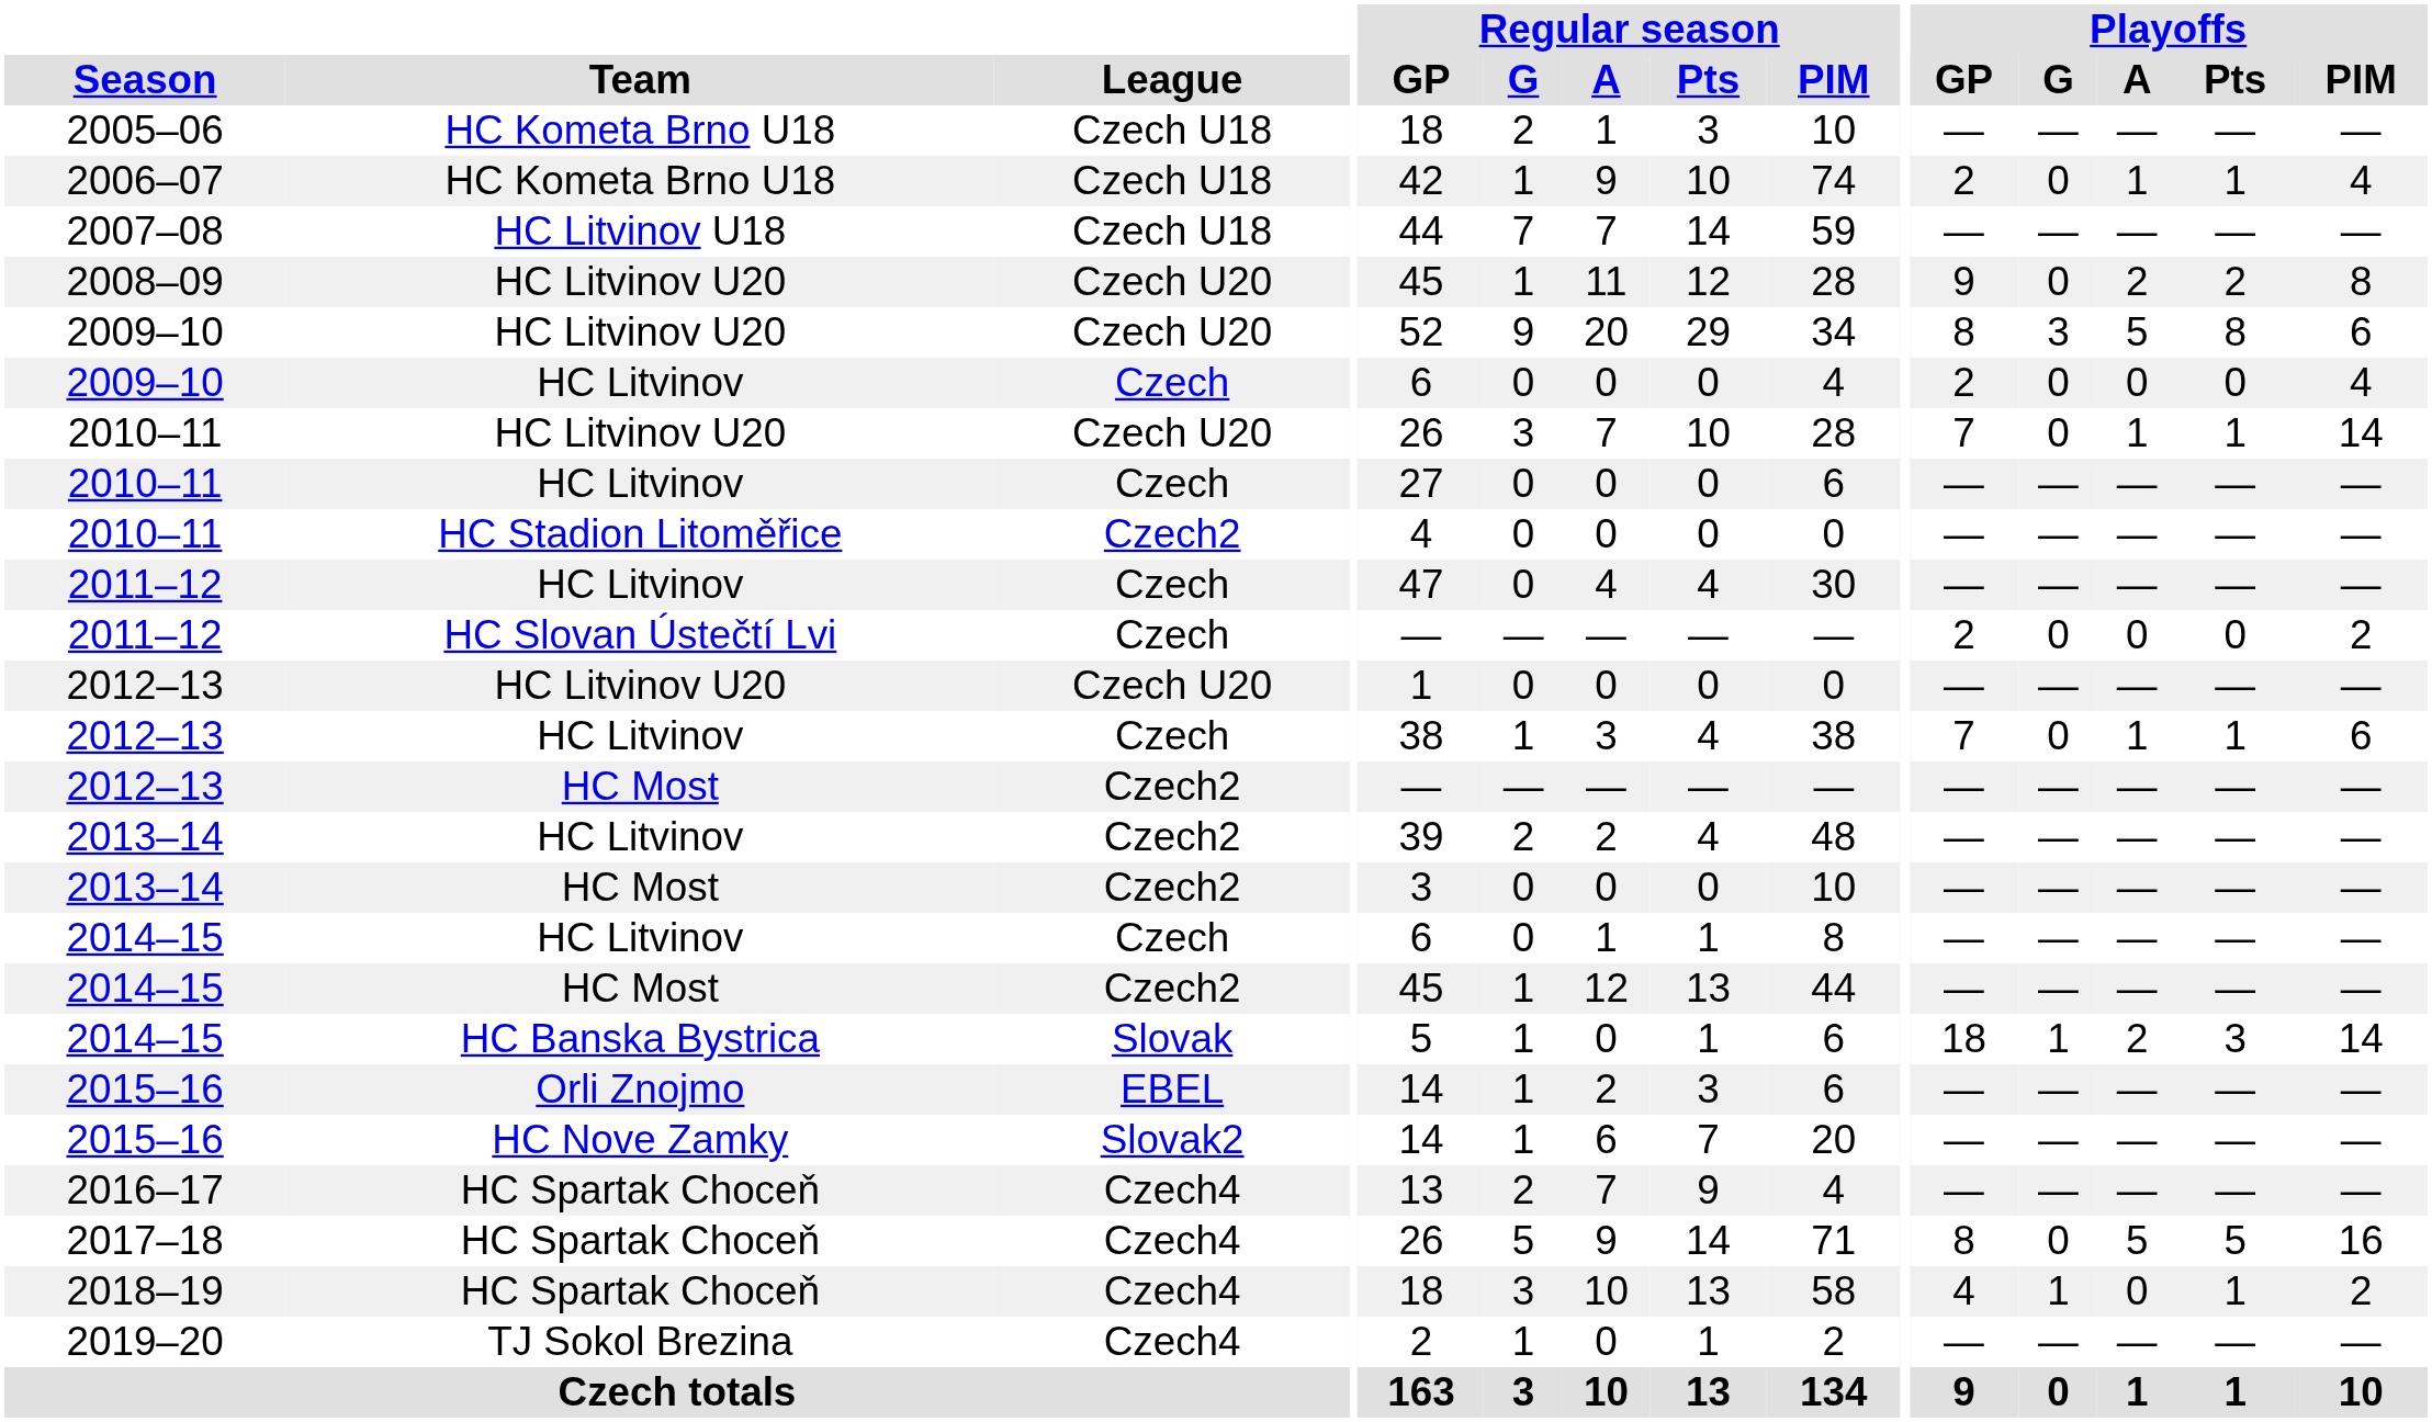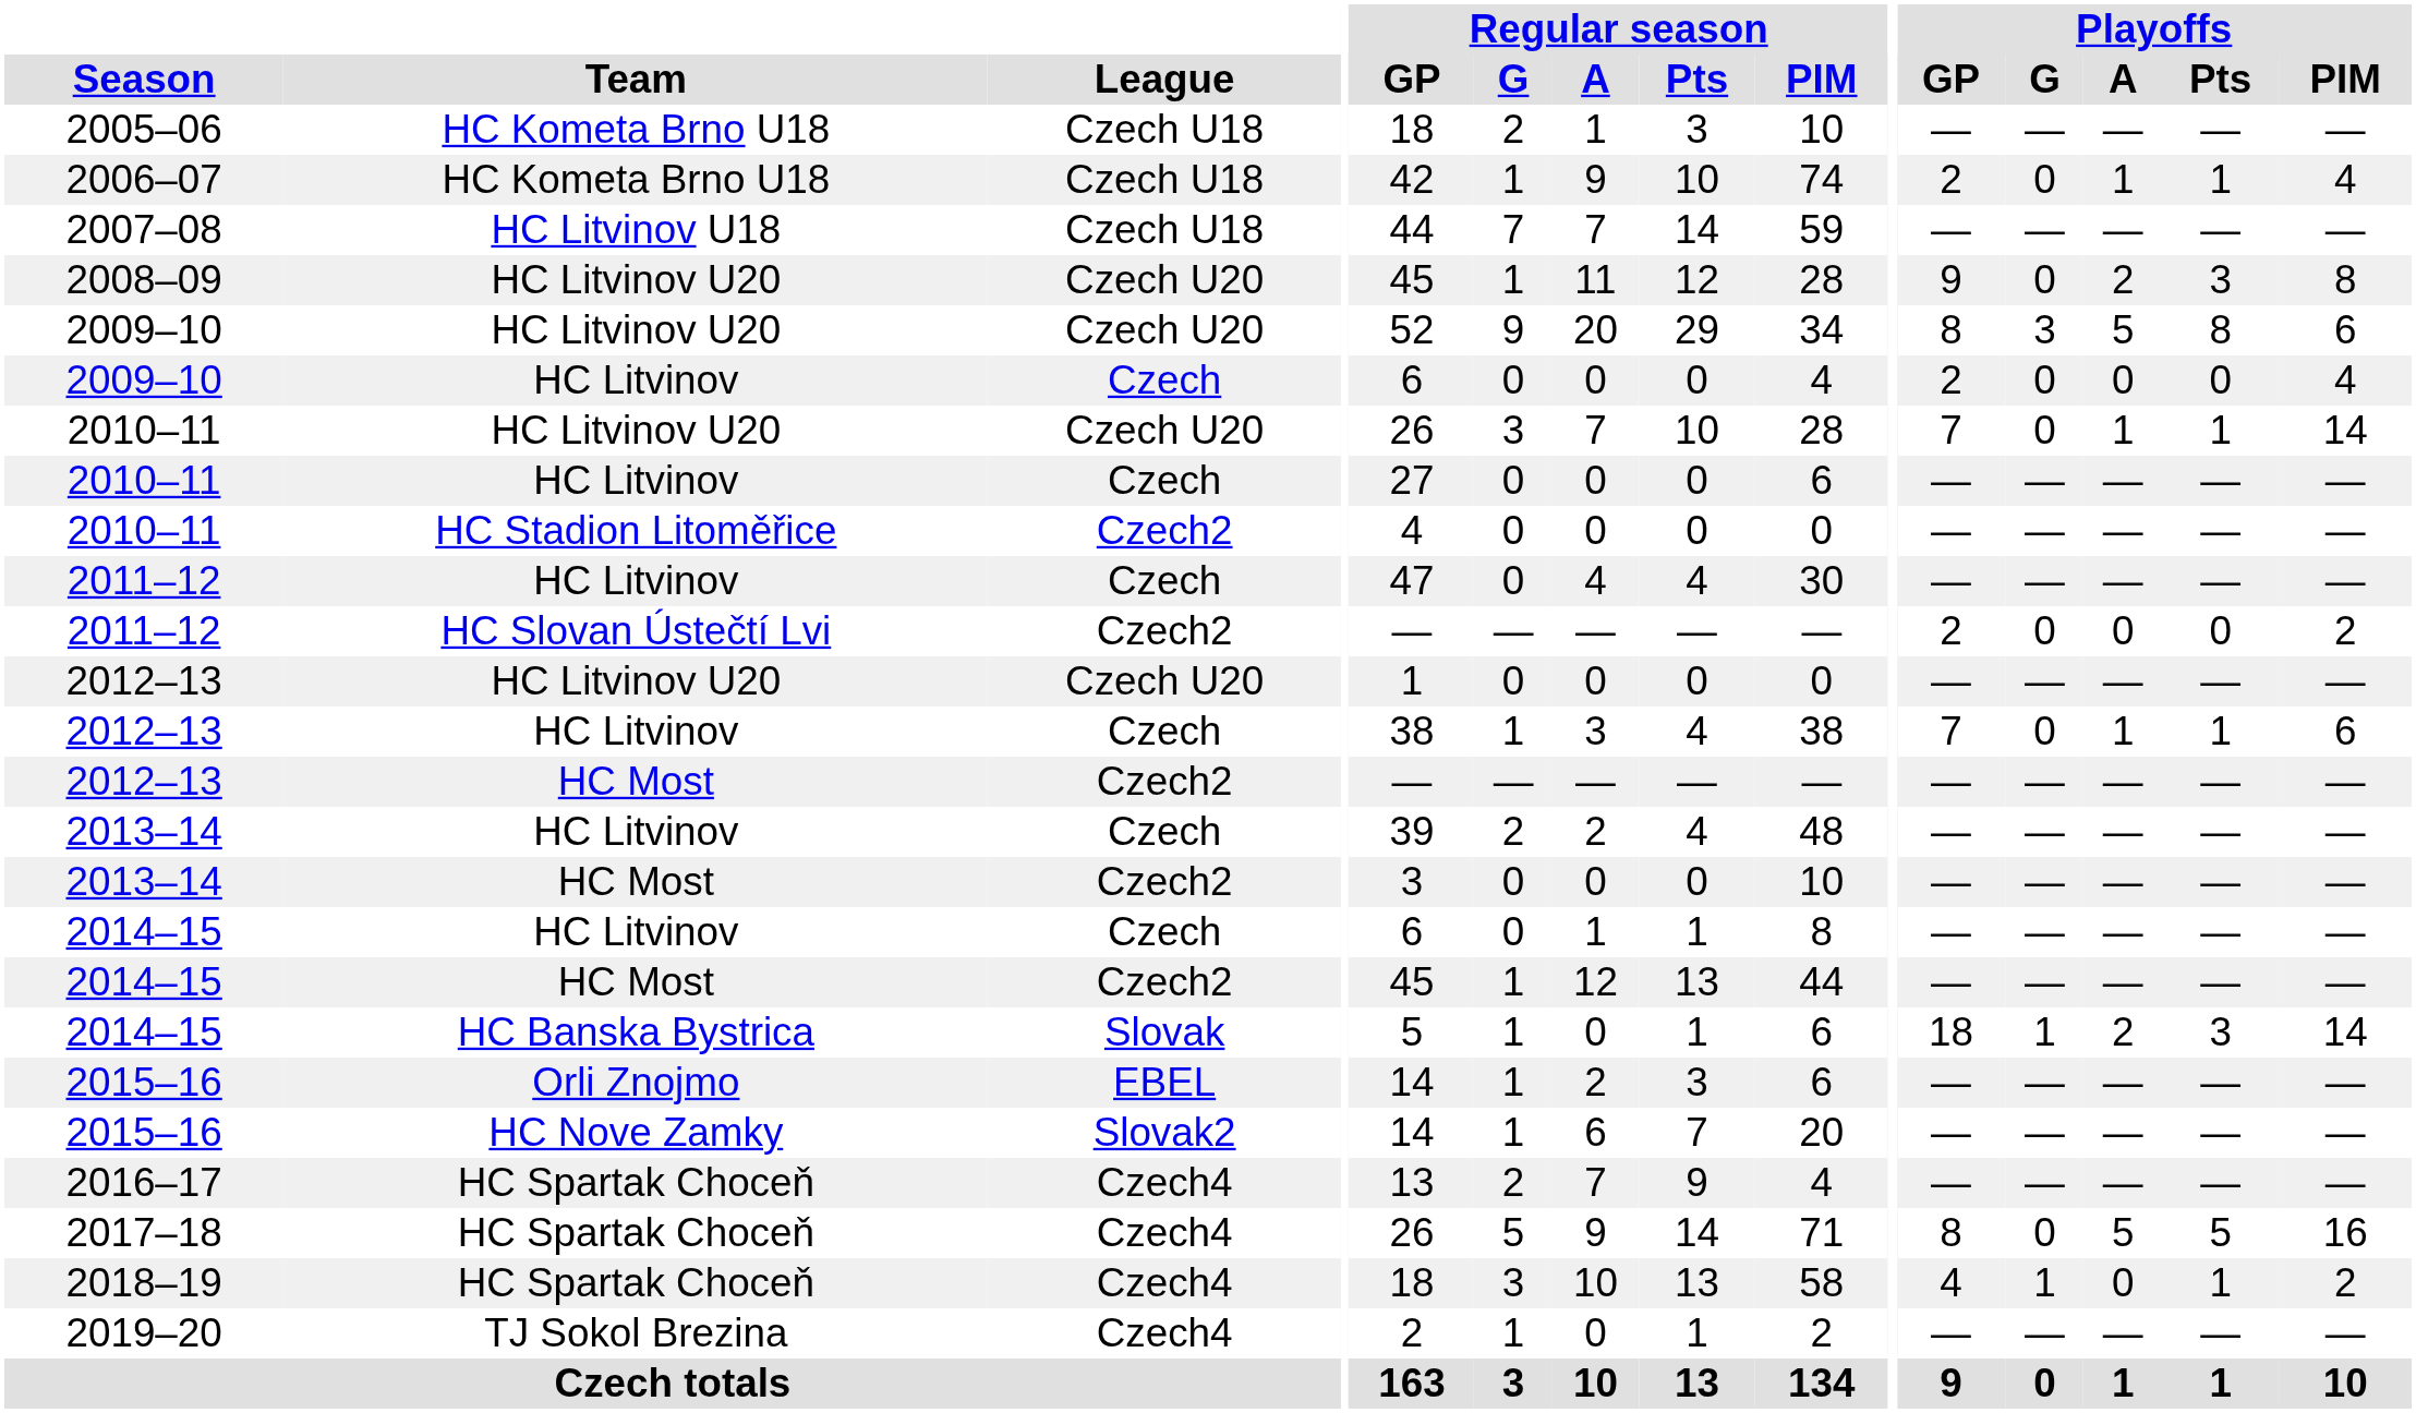 <table border="0" cellpadding="1" cellspacing="0" style="text-align:center; width:60em">
 <tr bgcolor="#e0e0e0">
 <th colspan="3" bgcolor="#ffffff"></th>
 <th rowspan="99" bgcolor="#ffffff"></th>
 <th colspan="5"><a href='#'>Regular season</a></th>
 <th rowspan="99" bgcolor="#ffffff"></th>
 <th colspan="5"><a href='#'>Playoffs</a></th>
 </tr>
 <tr bgcolor="#e0e0e0">
 <th><a href='#'>Season</a></th>
 <th>Team</th>
 <th>League</th>
 <th>GP</th>
 <th><a href='#'>G</a></th>
 <th><a href='#'>A</a></th>
 <th><a href='#'>Pts</a></th>
 <th><a href='#'>PIM</a></th>
 <th>GP</th>
 <th>G</th>
 <th>A</th>
 <th>Pts</th>
 <th>PIM</th>
 </tr>
 <tr>
 <td>2005–06</td>
 <td><a href='#'>HC Kometa Brno</a> U18</td>
 <td>Czech U18</td>
 <td>18</td>
 <td>2</td>
 <td>1</td>
 <td>3</td>
 <td>10</td>
 <td>—</td>
 <td>—</td>
 <td>—</td>
 <td>—</td>
 <td>—</td>
 </tr>
 <tr bgcolor="#f0f0f0">
 <td>2006–07</td>
 <td>HC Kometa Brno U18</td>
 <td>Czech U18</td>
 <td>42</td>
 <td>1</td>
 <td>9</td>
 <td>10</td>
 <td>74</td>
 <td>2</td>
 <td>0</td>
 <td>1</td>
 <td>1</td>
 <td>4</td>
 </tr>
 <tr>
 <td>2007–08</td>
 <td><a href='#'>HC Litvinov</a> U18</td>
 <td>Czech U18</td>
 <td>44</td>
 <td>7</td>
 <td>7</td>
 <td>14</td>
 <td>59</td>
 <td>—</td>
 <td>—</td>
 <td>—</td>
 <td>—</td>
 <td>—</td>
 </tr>
 <tr bgcolor="#f0f0f0">
 <td>2008–09</td>
 <td>HC Litvinov U20</td>
 <td>Czech U20</td>
 <td>45</td>
 <td>1</td>
 <td>11</td>
 <td>12</td>
 <td>28</td>
 <td>9</td>
 <td>0</td>
 <td>2</td>
-<td>2</td>
+<td>3</td>
 <td>8</td>
 </tr>
 <tr>
 <td>2009–10</td>
 <td>HC Litvinov U20</td>
 <td>Czech U20</td>
 <td>52</td>
 <td>9</td>
 <td>20</td>
 <td>29</td>
 <td>34</td>
 <td>8</td>
 <td>3</td>
 <td>5</td>
 <td>8</td>
 <td>6</td>
 </tr>
 <tr bgcolor="#f0f0f0">
 <td><a href='#'>2009–10</a></td>
 <td>HC Litvinov</td>
 <td><a href='#'>Czech</a></td>
 <td>6</td>
 <td>0</td>
 <td>0</td>
 <td>0</td>
 <td>4</td>
 <td>2</td>
 <td>0</td>
 <td>0</td>
 <td>0</td>
 <td>4</td>
 </tr>
 <tr>
 <td>2010–11</td>
 <td>HC Litvinov U20</td>
 <td>Czech U20</td>
 <td>26</td>
 <td>3</td>
 <td>7</td>
 <td>10</td>
 <td>28</td>
 <td>7</td>
 <td>0</td>
 <td>1</td>
 <td>1</td>
 <td>14</td>
 </tr>
 <tr bgcolor="#f0f0f0">
 <td><a href='#'>2010–11</a></td>
 <td>HC Litvinov</td>
 <td>Czech</td>
 <td>27</td>
 <td>0</td>
 <td>0</td>
 <td>0</td>
 <td>6</td>
 <td>—</td>
 <td>—</td>
 <td>—</td>
 <td>—</td>
 <td>—</td>
 </tr>
 <tr>
 <td><a href='#'>2010–11</a></td>
 <td><a href='#'>HC Stadion Litoměřice</a></td>
 <td><a href='#'>Czech2</a></td>
 <td>4</td>
 <td>0</td>
 <td>0</td>
 <td>0</td>
 <td>0</td>
 <td>—</td>
 <td>—</td>
 <td>—</td>
 <td>—</td>
 <td>—</td>
 </tr>
 <tr bgcolor="#f0f0f0">
 <td><a href='#'>2011–12</a></td>
 <td>HC Litvinov</td>
 <td>Czech</td>
 <td>47</td>
 <td>0</td>
 <td>4</td>
 <td>4</td>
 <td>30</td>
 <td>—</td>
 <td>—</td>
 <td>—</td>
 <td>—</td>
 <td>—</td>
 </tr>
 <tr>
 <td><a href='#'>2011–12</a></td>
 <td><a href='#'>HC Slovan Ústečtí Lvi</a></td>
-<td>Czech</td>
+<td>Czech2</td>
 <td>—</td>
 <td>—</td>
 <td>—</td>
 <td>—</td>
 <td>—</td>
 <td>2</td>
 <td>0</td>
 <td>0</td>
 <td>0</td>
 <td>2</td>
 </tr>
 <tr bgcolor="#f0f0f0">
 <td>2012–13</td>
 <td>HC Litvinov U20</td>
 <td>Czech U20</td>
 <td>1</td>
 <td>0</td>
 <td>0</td>
 <td>0</td>
 <td>0</td>
 <td>—</td>
 <td>—</td>
 <td>—</td>
 <td>—</td>
 <td>—</td>
 </tr>
 <tr>
 <td><a href='#'>2012–13</a></td>
 <td>HC Litvinov</td>
 <td>Czech</td>
 <td>38</td>
 <td>1</td>
 <td>3</td>
 <td>4</td>
 <td>38</td>
 <td>7</td>
 <td>0</td>
 <td>1</td>
 <td>1</td>
 <td>6</td>
 </tr>
 <tr bgcolor="#f0f0f0">
 <td><a href='#'>2012–13</a></td>
 <td><a href='#'>HC Most</a></td>
 <td>Czech2</td>
 <td>—</td>
 <td>—</td>
 <td>—</td>
 <td>—</td>
 <td>—</td>
 <td>—</td>
 <td>—</td>
 <td>—</td>
 <td>—</td>
 <td>—</td>
 </tr>
 <tr>
 <td><a href='#'>2013–14</a></td>
 <td>HC Litvinov</td>
-<td>Czech2</td>
+<td>Czech</td>
 <td>39</td>
 <td>2</td>
 <td>2</td>
 <td>4</td>
 <td>48</td>
 <td>—</td>
 <td>—</td>
 <td>—</td>
 <td>—</td>
 <td>—</td>
 </tr>
 <tr bgcolor="#f0f0f0">
 <td><a href='#'>2013–14</a></td>
 <td>HC Most</td>
 <td>Czech2</td>
 <td>3</td>
 <td>0</td>
 <td>0</td>
 <td>0</td>
 <td>10</td>
 <td>—</td>
 <td>—</td>
 <td>—</td>
 <td>—</td>
 <td>—</td>
 </tr>
 <tr>
 <td><a href='#'>2014–15</a></td>
 <td>HC Litvinov</td>
 <td>Czech</td>
 <td>6</td>
 <td>0</td>
 <td>1</td>
 <td>1</td>
 <td>8</td>
 <td>—</td>
 <td>—</td>
 <td>—</td>
 <td>—</td>
 <td>—</td>
 </tr>
 <tr bgcolor="#f0f0f0">
 <td><a href='#'>2014–15</a></td>
 <td>HC Most</td>
 <td>Czech2</td>
 <td>45</td>
 <td>1</td>
 <td>12</td>
 <td>13</td>
 <td>44</td>
 <td>—</td>
 <td>—</td>
 <td>—</td>
 <td>—</td>
 <td>—</td>
 </tr>
 <tr>
 <td><a href='#'>2014–15</a></td>
 <td><a href='#'>HC Banska Bystrica</a></td>
 <td><a href='#'>Slovak</a></td>
 <td>5</td>
 <td>1</td>
 <td>0</td>
 <td>1</td>
 <td>6</td>
 <td>18</td>
 <td>1</td>
 <td>2</td>
 <td>3</td>
 <td>14</td>
 </tr>
 <tr bgcolor="#f0f0f0">
 <td><a href='#'>2015–16</a></td>
 <td><a href='#'>Orli Znojmo</a></td>
 <td><a href='#'>EBEL</a></td>
 <td>14</td>
 <td>1</td>
 <td>2</td>
 <td>3</td>
 <td>6</td>
 <td>—</td>
 <td>—</td>
 <td>—</td>
 <td>—</td>
 <td>—</td>
 </tr>
 <tr>
 <td><a href='#'>2015–16</a></td>
 <td><a href='#'>HC Nove Zamky</a></td>
 <td><a href='#'>Slovak2</a></td>
 <td>14</td>
 <td>1</td>
 <td>6</td>
 <td>7</td>
 <td>20</td>
 <td>—</td>
 <td>—</td>
 <td>—</td>
 <td>—</td>
 <td>—</td>
 </tr>
 <tr bgcolor="#f0f0f0">
 <td>2016–17</td>
 <td>HC Spartak Choceň</td>
 <td>Czech4</td>
 <td>13</td>
 <td>2</td>
 <td>7</td>
 <td>9</td>
 <td>4</td>
 <td>—</td>
 <td>—</td>
 <td>—</td>
 <td>—</td>
 <td>—</td>
 </tr>
 <tr>
 <td>2017–18</td>
 <td>HC Spartak Choceň</td>
 <td>Czech4</td>
 <td>26</td>
 <td>5</td>
 <td>9</td>
 <td>14</td>
 <td>71</td>
 <td>8</td>
 <td>0</td>
 <td>5</td>
 <td>5</td>
 <td>16</td>
 </tr>
 <tr bgcolor="#f0f0f0">
 <td>2018–19</td>
 <td>HC Spartak Choceň</td>
 <td>Czech4</td>
 <td>18</td>
 <td>3</td>
 <td>10</td>
 <td>13</td>
 <td>58</td>
 <td>4</td>
 <td>1</td>
 <td>0</td>
 <td>1</td>
 <td>2</td>
 </tr>
 <tr>
 <td>2019–20</td>
 <td>TJ Sokol Brezina</td>
 <td>Czech4</td>
 <td>2</td>
 <td>1</td>
 <td>0</td>
 <td>1</td>
 <td>2</td>
 <td>—</td>
 <td>—</td>
 <td>—</td>
 <td>—</td>
 <td>—</td>
 </tr>
 <tr>
 </tr>
 <tr ALIGN="center" bgcolor="#e0e0e0">
 <th colspan="3">Czech totals</th>
 <th ALIGN="center">163</th>
 <th ALIGN="center">3</th>
 <th ALIGN="center">10</th>
 <th ALIGN="center">13</th>
 <th ALIGN="center">134</th>
 <th ALIGN="center">9</th>
 <th ALIGN="center">0</th>
 <th ALIGN="center">1</th>
 <th ALIGN="center">1</th>
 <th ALIGN="center">10</th>
 </tr>
 </table>
